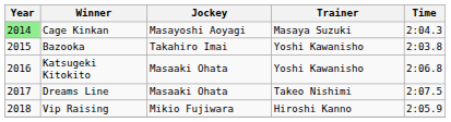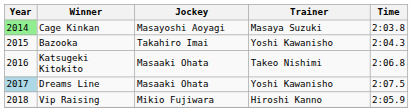 <table class="wikitable sortable" style="font-size:90%">
 <tr>
 <th width="36px">Year<br></th>
 <th width="120px">Winner<br></th>
 <th width="140px">Jockey<br></th>
 <th width="150px">Trainer<br></th>
 <th>Time<br></th>
 </tr>
 <tr>
 <td style="background: lightgreen;">2014</td>
 <td>Cage Kinkan</td>
 <td>Masayoshi Aoyagi</td>
 <td>Masaya Suzuki</td>
-<td>2:04.3</td>
+<td>2:03.8</td>
 </tr>
 <tr>
 <td>2015</td>
 <td>Bazooka</td>
 <td>Takahiro Imai</td>
 <td>Yoshi Kawanisho</td>
-<td>2:03.8</td>
+<td>2:04.3</td>
 </tr>
 <tr>
 <td>2016</td>
 <td>Katsugeki Kitokito</td>
 <td>Masaaki Ohata</td>
-<td>Yoshi Kawanisho</td>
+<td>Takeo Nishimi</td>
 <td>2:06.8</td>
 </tr>
 <tr>
-<td>2017</td>
+<td style="background: lightblue;">2017</td>
 <td>Dreams Line</td>
 <td>Masaaki Ohata</td>
-<td>Takeo Nishimi</td>
+<td>Yoshi Kawanisho</td>
 <td>2:07.5</td>
 </tr>
 <tr>
 <td>2018</td>
 <td>Vip Raising</td>
 <td>Mikio Fujiwara</td>
 <td>Hiroshi Kanno</td>
 <td>2:05.9</td>
 </tr>
 <tr>
 </tr>
 </table>
